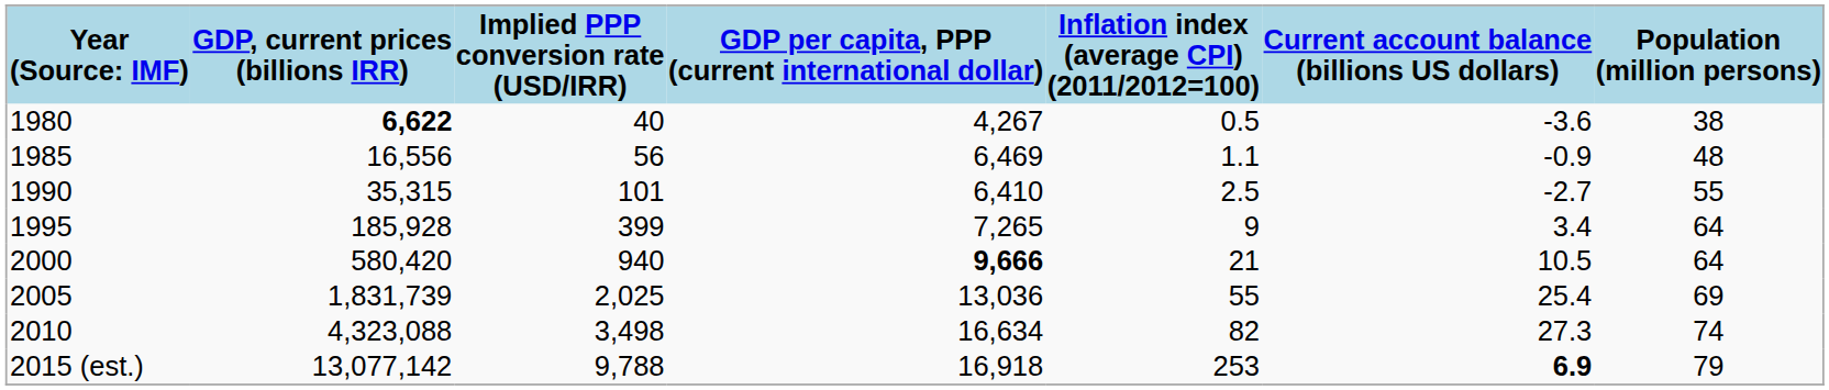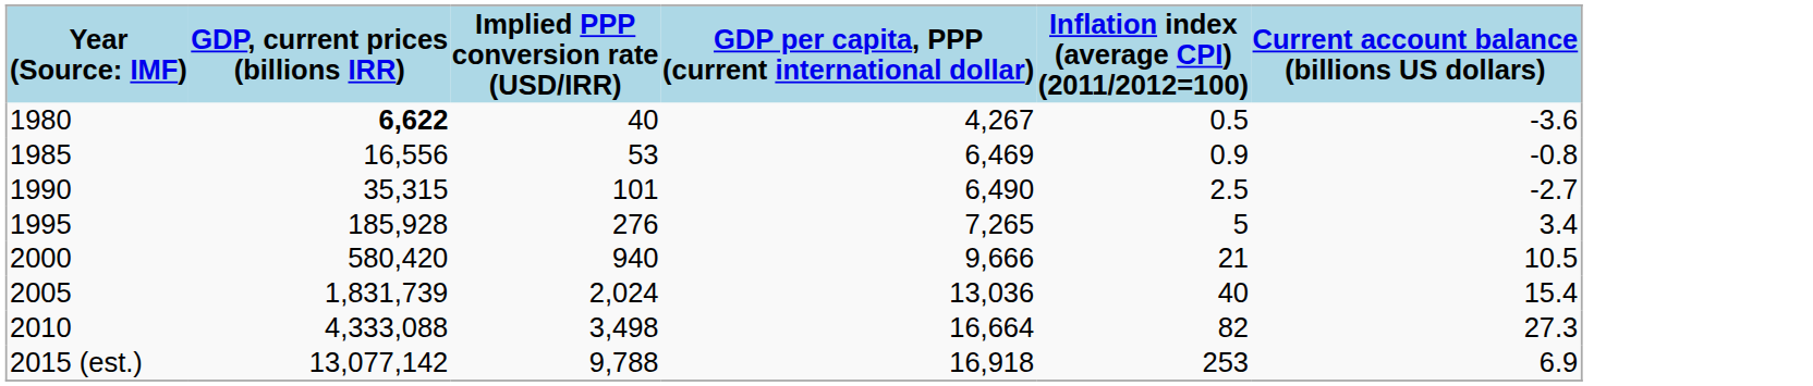 <table style="margin:1em; background:#f9f9f9; border:1px #aaa solid; border-collapse:collapse; font-size:90%;">
 <tr style="background:lightblue;">
 <th>Year <br> (Source: <a href='#'>IMF</a>)</th>
 <th><a href='#'>GDP</a>, current prices <br>(billions <a href='#'>IRR</a>)</th>
 <th>Implied <a href='#'>PPP</a><br> conversion rate <br> (USD/IRR)</th>
 <th><a href='#'>GDP per capita</a>, PPP <br>(current <a href='#'>international dollar</a>)</th>
 <th><a href='#'>Inflation</a> index <br>(average <a href='#'>CPI</a>) <br> (2011/2012=100)</th>
 <th><a href='#'>Current account balance</a><br>(billions US dollars)</th>
-<th>Population <br>(million persons)</th>
 </tr>
 <tr>
 <td>1980</td>
 <td style="text-align:right;"><strong>6,622</strong></td>
 <td align="right">40</td>
 <td align="right">4,267</td>
 <td align="right">0.5</td>
 <td style="text-align:right;">-3.6</td>
-<td style="text-align:center;">38</td>
 </tr>
 <tr>
 <td>1985</td>
 <td align="right">16,556</td>
-<td align="right">56</td>
+<td align="right">53</td>
 <td align="right">6,469</td>
-<td align="right">1.1</td>
-<td align="right">-0.9</td>
-<td style="text-align:center;">48</td>
+<td align="right">0.9</td>
+<td align="right">-0.8</td>
 </tr>
 <tr>
 <td>1990</td>
 <td align="right">35,315</td>
 <td align="right">101</td>
-<td align="right">6,410</td>
+<td align="right">6,490</td>
 <td align="right">2.5</td>
 <td style="text-align:right;">-2.7</td>
-<td style="text-align:center;">55</td>
 </tr>
 <tr>
 <td>1995</td>
 <td align="right">185,928</td>
-<td align="right">399</td>
+<td align="right">276</td>
 <td align="right">7,265</td>
-<td align="right">9</td>
+<td align="right">5</td>
 <td align="right">3.4</td>
-<td style="text-align:center;">64</td>
 </tr>
 <tr>
 <td>2000</td>
 <td align="right">580,420</td>
 <td align="right">940</td>
-<td align="right"><strong>9,666</strong></td>
+<td align="right">9,666</td>
 <td align="right">21</td>
 <td align="right">10.5</td>
-<td style="text-align:center;">64</td>
 </tr>
 <tr>
 <td>2005</td>
 <td align="right">1,831,739</td>
-<td align="right">2,025</td>
+<td align="right">2,024</td>
 <td align="right">13,036</td>
-<td align="right">55</td>
-<td align="right">25.4</td>
-<td style="text-align:center;">69</td>
+<td align="right">40</td>
+<td align="right">15.4</td>
 </tr>
 <tr>
 <td>2010</td>
-<td align="right">4,323,088</td>
+<td align="right">4,333,088</td>
 <td align="right">3,498</td>
-<td align="right">16,634</td>
+<td align="right">16,664</td>
 <td align="right">82</td>
 <td align="right">27.3</td>
-<td style="text-align:center;">74</td>
 </tr>
 <tr>
 <td>2015 (est.)</td>
 <td align="right">13,077,142</td>
 <td align="right">9,788</td>
 <td align="right">16,918</td>
 <td align="right">253</td>
-<td align="right"><strong>6.9</strong></td>
-<td style="text-align:center;">79</td>
+<td align="right">6.9</td>
 </tr>
 </table>
